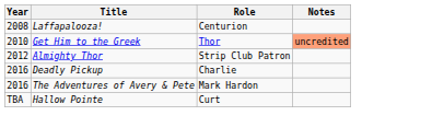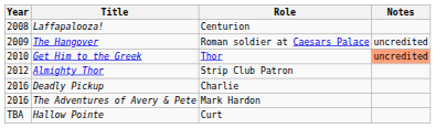 <table class="wikitable">
 <tr>
 <th>Year</th>
 <th>Title</th>
 <th>Role</th>
 <th>Notes</th>
 </tr>
 <tr>
 <td>2008</td>
 <td><em>Laffapalooza!</em></td>
 <td>Centurion</td>
 <td></td>
+</tr>
+<tr>
+<td>2009</td>
+<td><em><a href='#'>The Hangover</a></em></td>
+<td>Roman soldier at <a href='#'>Caesars Palace</a></td>
+<td>uncredited</td>
 </tr>
 <tr>
 <td>2010</td>
 <td><em><a href='#'>Get Him to the Greek</a></em></td>
 <td><a href='#'>Thor</a></td>
 <td style="background: lightsalmon;">uncredited</td>
 </tr>
 <tr>
 <td>2012</td>
 <td><em><a href='#'>Almighty Thor</a></em></td>
 <td>Strip Club Patron</td>
 <td></td>
 </tr>
 <tr>
 <td>2016</td>
 <td><em>Deadly Pickup</em></td>
 <td>Charlie</td>
 <td></td>
 </tr>
 <tr>
 <td>2016</td>
 <td><em>The Adventures of Avery & Pete</em></td>
 <td>Mark Hardon</td>
 <td></td>
 </tr>
 <tr>
 <td>TBA</td>
 <td><em>Hallow Pointe</em></td>
 <td>Curt</td>
 <td></td>
 </tr>
 </table>
